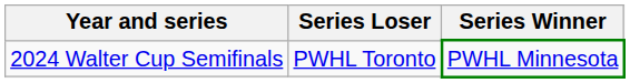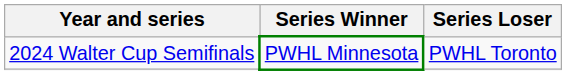 <table class="wikitable">
 <tr>
 <th>Year and series</th>
+<th>Series Winner</th>
 <th>Series Loser</th>
-<th>Series Winner</th>
 </tr>
 <tr>
 <td><a href='#'>2024 Walter Cup Semifinals</a></td>
+<td style="border-bottom:2px solid green; border-top:2px solid green; border-left:2px solid green; border-right:2px solid green"><a href='#'>PWHL Minnesota</a></td>
 <td><a href='#'>PWHL Toronto</a></td>
-<td style="border-bottom:2px solid green; border-top:2px solid green; border-left:2px solid green; border-right:2px solid green"><a href='#'>PWHL Minnesota</a></td>
 </tr>
 </table>
